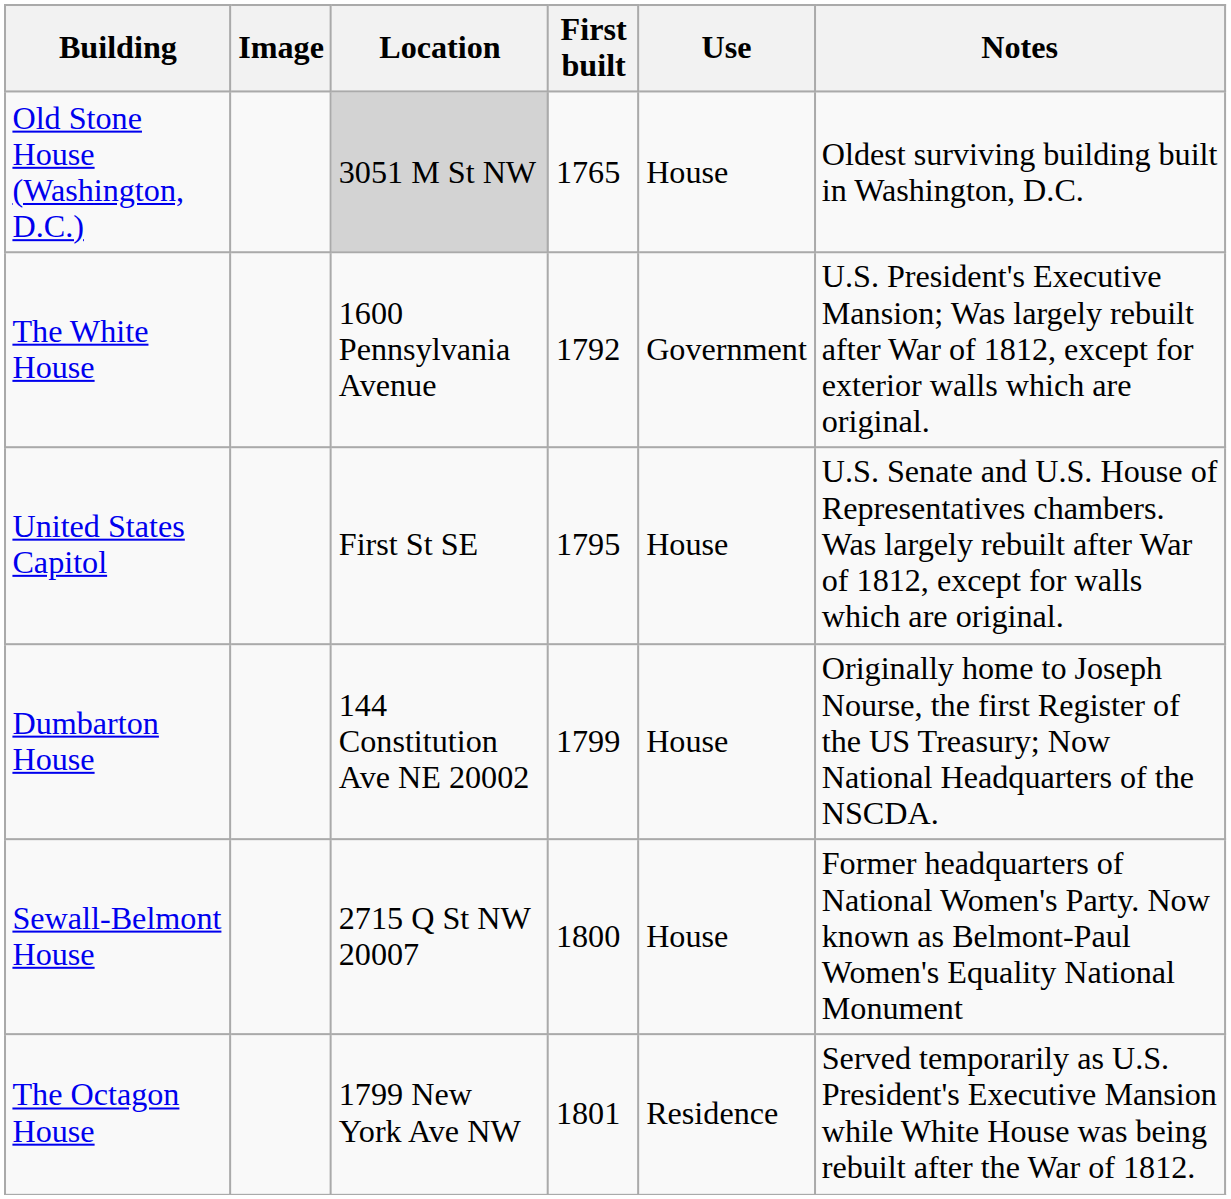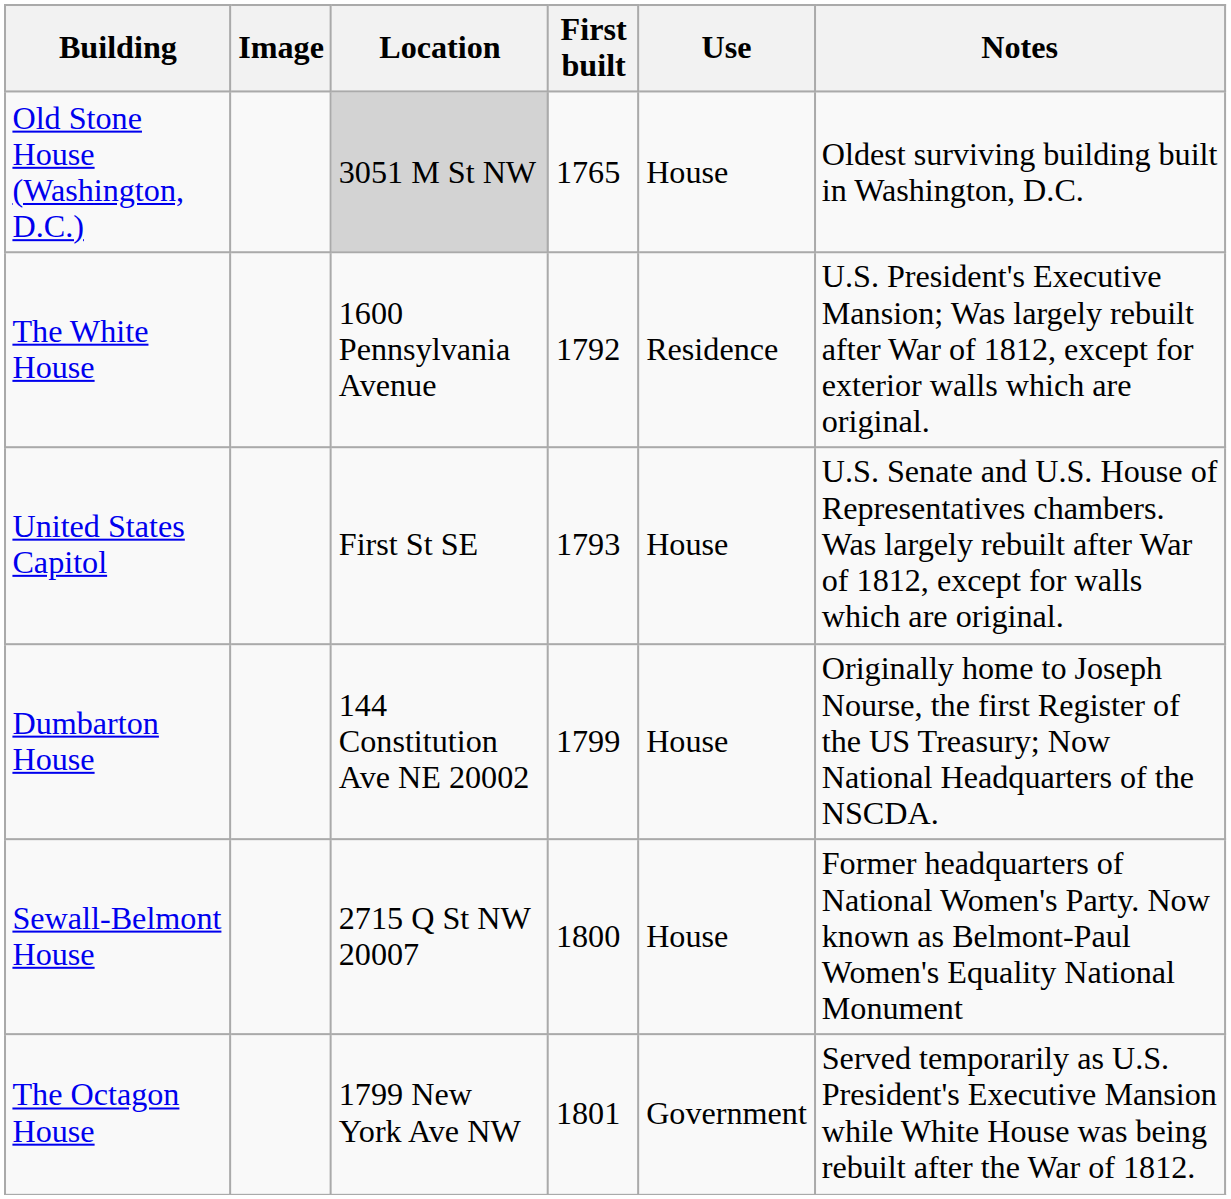 <table class="wikitable sortable">
 <tr>
 <th>Building</th>
 <th class="unsortable">Image</th>
 <th>Location</th>
 <th>First built</th>
 <th>Use</th>
 <th class="unsortable">Notes</th>
 </tr>
 <tr>
 <td><a href='#'>Old Stone House (Washington, D.C.)</a></td>
 <td></td>
 <td style="background: lightgrey;">3051 M St NW</td>
 <td>1765</td>
 <td>House</td>
 <td>Oldest surviving building built in Washington, D.C.</td>
 </tr>
 <tr>
 <td><a href='#'>The White House</a></td>
 <td></td>
 <td>1600 Pennsylvania Avenue</td>
 <td>1792</td>
-<td>Government</td>
+<td>Residence</td>
 <td>U.S. President's Executive Mansion; Was largely rebuilt after War of 1812, except for exterior walls which are original.</td>
 </tr>
 <tr>
 <td><a href='#'>United States Capitol</a></td>
 <td></td>
 <td>First St SE</td>
-<td>1795</td>
+<td>1793</td>
 <td>House</td>
 <td>U.S. Senate and U.S. House of Representatives chambers. Was largely rebuilt after War of 1812, except for walls which are original.</td>
 </tr>
 <tr>
 <td><a href='#'>Dumbarton House</a></td>
 <td></td>
 <td>144 Constitution Ave NE 20002</td>
 <td>1799</td>
 <td>House</td>
 <td>Originally home to Joseph Nourse, the first Register of the US Treasury; Now National Headquarters of the NSCDA.</td>
 </tr>
 <tr>
 <td><a href='#'>Sewall-Belmont House</a></td>
 <td></td>
 <td>2715 Q St NW 20007</td>
 <td>1800</td>
 <td>House</td>
 <td>Former headquarters of National Women's Party. Now known as Belmont-Paul Women's Equality National Monument</td>
 </tr>
 <tr>
 <td><a href='#'>The Octagon House</a></td>
 <td></td>
 <td>1799 New York Ave NW</td>
 <td>1801</td>
-<td>Residence</td>
+<td>Government</td>
 <td>Served temporarily as U.S. President's Executive Mansion while White House was being rebuilt after the War of 1812.</td>
 </tr>
 <tr>
 </tr>
 </table>
